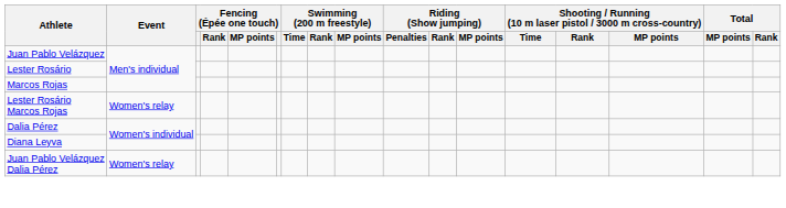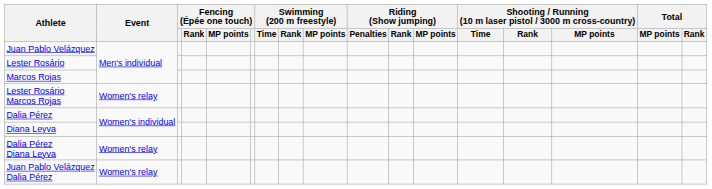 <table class=wikitable style=font-size:90%;text-align:center>
 <tr>
 <th rowspan=2>Athlete</th>
 <th rowspan=2>Event</th>
 <th colspan=4>Fencing<br><span>(Épée one touch)</span></th>
 <th colspan=3>Swimming<br><span>(200 m freestyle)</span></th>
 <th colspan=3>Riding<br><span>(Show jumping)</span></th>
 <th colspan=3>Shooting / Running<br><span>(10 m laser pistol / 3000 m cross-country)</span></th>
 <th colspan=2>Total</th>
 </tr>
 <tr style=font-size:95%>
 <th></th>
 <th>Rank</th>
 <th>MP points</th>
 <th></th>
 <th>Time</th>
 <th>Rank</th>
 <th>MP points</th>
 <th>Penalties</th>
 <th>Rank</th>
 <th>MP points</th>
 <th>Time</th>
 <th>Rank</th>
 <th>MP points</th>
 <th>MP points</th>
 <th>Rank</th>
 </tr>
 <tr>
 <td align=left><a href='#'>Juan Pablo Velázquez</a></td>
 <td align=left rowspan=3><a href='#'>Men's individual</a></td>
 <td></td>
 <td></td>
 <td></td>
 <td></td>
 <td></td>
 <td></td>
 <td></td>
 <td></td>
 <td></td>
 <td></td>
 <td></td>
 <td></td>
 <td></td>
 <td></td>
 <td></td>
 </tr>
 <tr>
 <td align=left><a href='#'>Lester Rosário</a></td>
 <td></td>
 <td></td>
 <td></td>
 <td></td>
 <td></td>
 <td></td>
 <td></td>
 <td></td>
 <td></td>
 <td></td>
 <td></td>
 <td></td>
 <td></td>
 <td></td>
 <td></td>
 </tr>
 <tr>
 <td align=left><a href='#'>Marcos Rojas</a></td>
 <td></td>
 <td></td>
 <td></td>
 <td></td>
 <td></td>
 <td></td>
 <td></td>
 <td></td>
 <td></td>
 <td></td>
 <td></td>
 <td></td>
 <td></td>
 <td></td>
 <td></td>
 </tr>
 <tr>
 <td align=left><a href='#'>Lester Rosário</a><br><a href='#'>Marcos Rojas</a></td>
 <td align=left><a href='#'>Women's relay</a></td>
 <td></td>
 <td></td>
 <td></td>
 <td></td>
 <td></td>
 <td></td>
 <td></td>
 <td></td>
 <td></td>
 <td></td>
 <td></td>
 <td></td>
 <td></td>
 <td></td>
 <td></td>
 </tr>
 <tr>
 <td align=left><a href='#'>Dalia Pérez</a></td>
 <td align=left rowspan=2><a href='#'>Women's individual</a></td>
 <td></td>
 <td></td>
 <td></td>
 <td></td>
 <td></td>
 <td></td>
 <td></td>
 <td></td>
 <td></td>
 <td></td>
 <td></td>
 <td></td>
 <td></td>
 <td></td>
 <td></td>
 </tr>
 <tr>
 <td align=left><a href='#'>Diana Leyva</a></td>
 <td></td>
 <td></td>
 <td></td>
 <td></td>
 <td></td>
 <td></td>
 <td></td>
 <td></td>
 <td></td>
 <td></td>
 <td></td>
 <td></td>
 <td></td>
 <td></td>
 <td></td>
 </tr>
 <tr>
+<td align=left><a href='#'>Dalia Pérez</a><br><a href='#'>Diana Leyva</a></td>
+<td align=left><a href='#'>Women's relay</a></td>
+<td></td>
+<td></td>
+<td></td>
+<td></td>
+<td></td>
+<td></td>
+<td></td>
+<td></td>
+<td></td>
+<td></td>
+<td></td>
+<td></td>
+<td></td>
+<td></td>
+<td></td>
+</tr>
+<tr>
 <td align=left><a href='#'>Juan Pablo Velázquez</a><br><a href='#'>Dalia Pérez</a></td>
 <td align=left><a href='#'>Women's relay</a></td>
 <td></td>
 <td></td>
 <td></td>
 <td></td>
 <td></td>
 <td></td>
 <td></td>
 <td></td>
 <td></td>
 <td></td>
 <td></td>
 <td></td>
 <td></td>
 <td></td>
 <td></td>
 </tr>
 </table>
